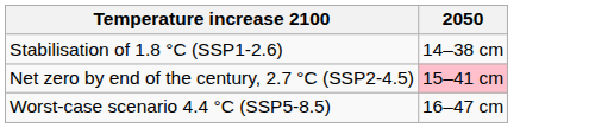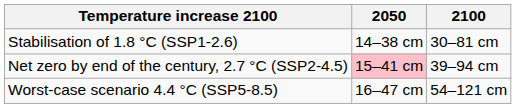 <table class="wikitable">
 <tr>
 <th>Temperature increase 2100</th>
 <th>2050</th>
+<th>2100</th>
 </tr>
 <tr>
 <td>Stabilisation of 1.8 °C (SSP1-2.6)</td>
 <td>14–38 cm</td>
+<td>30–81 cm</td>
 </tr>
 <tr>
 <td>Net zero by end of the century, 2.7 °C (SSP2-4.5)</td>
 <td style="background: pink;">15–41 cm</td>
+<td>39–94 cm</td>
 </tr>
 <tr>
 <td>Worst-case scenario 4.4 °C (SSP5-8.5)</td>
 <td>16–47 cm</td>
+<td>54–121 cm</td>
 </tr>
 </table>
